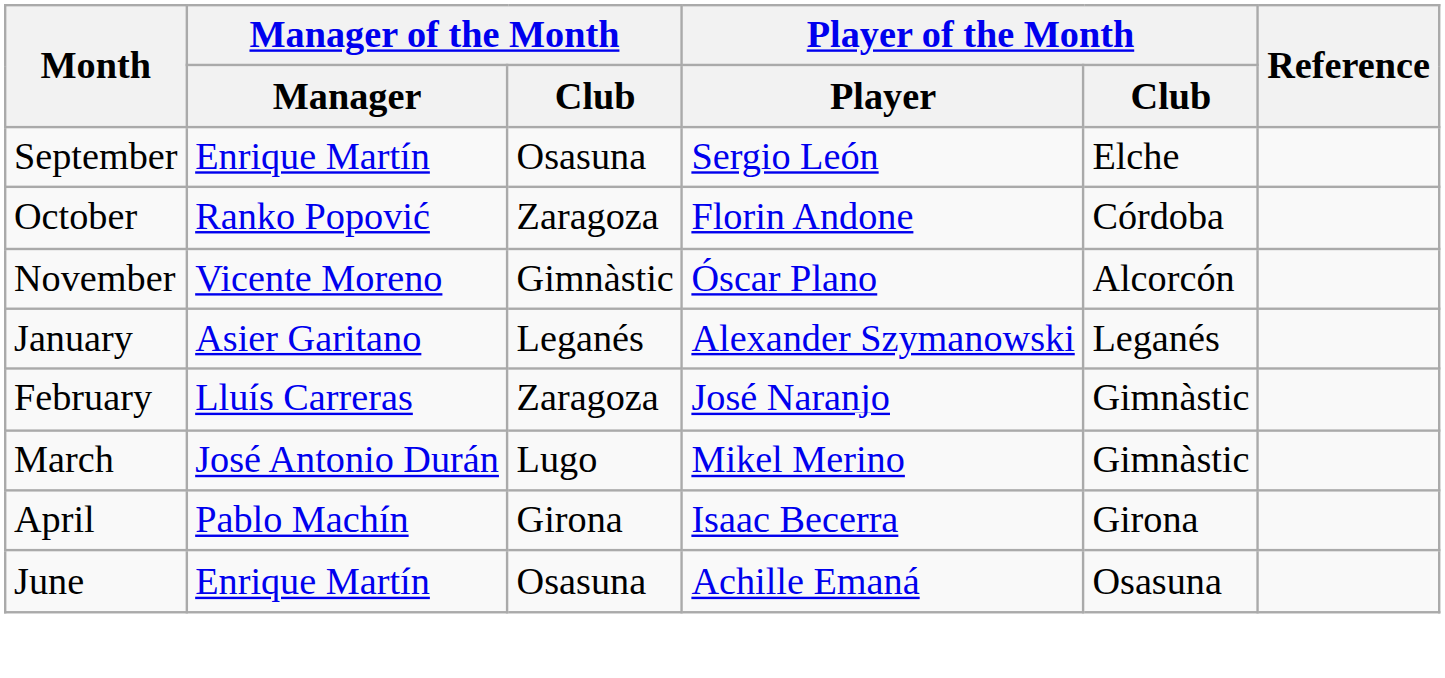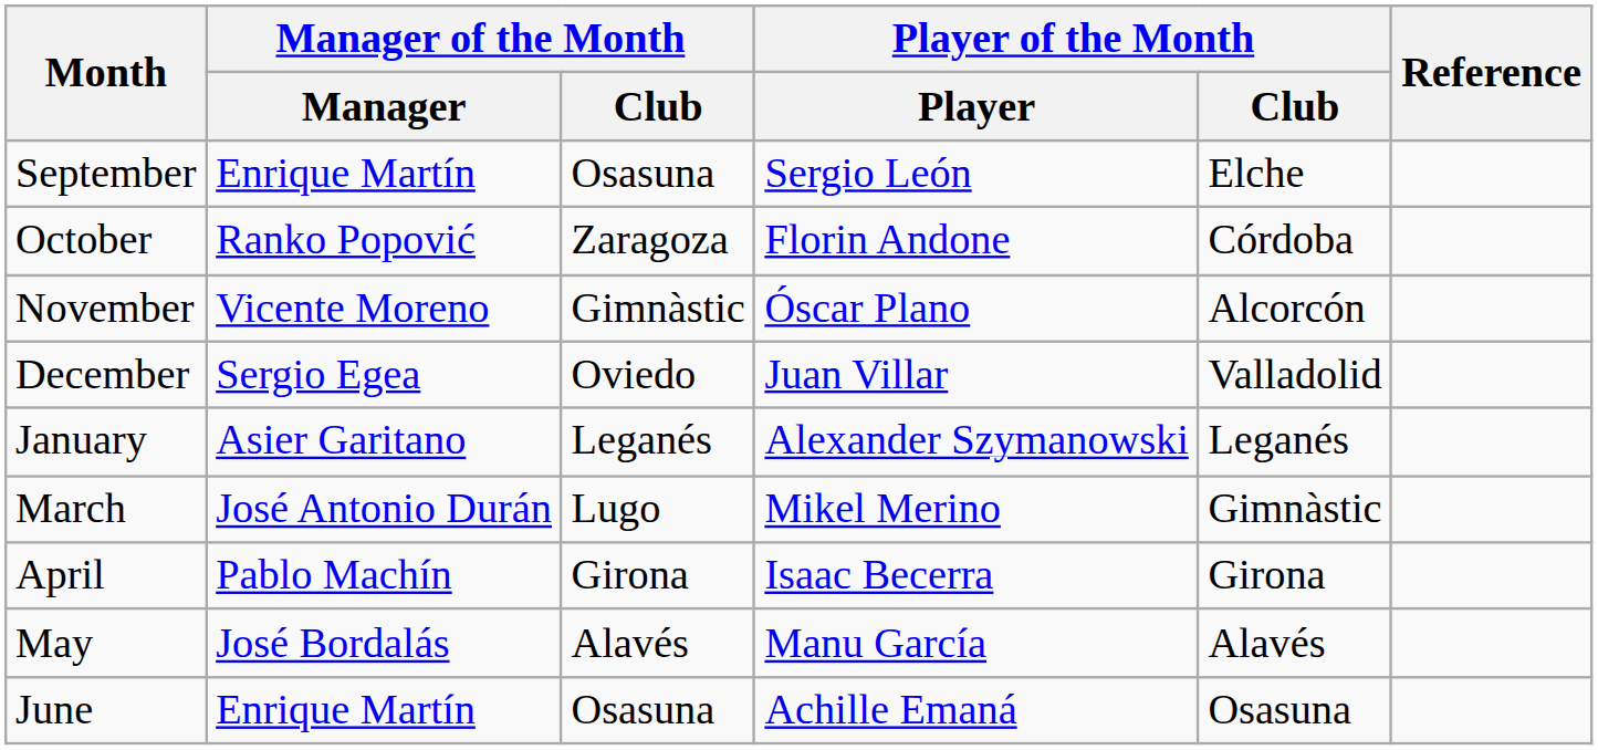 <table class="wikitable">
 <tr>
 <th rowspan="2">Month</th>
 <th colspan="2"><a href='#'>Manager of the Month</a></th>
 <th colspan="2"><a href='#'>Player of the Month</a></th>
 <th rowspan="2">Reference</th>
 </tr>
 <tr>
 <th>Manager</th>
 <th>Club</th>
 <th>Player</th>
 <th>Club</th>
 </tr>
 <tr>
 <td>September</td>
 <td> <a href='#'>Enrique Martín</a></td>
 <td>Osasuna</td>
 <td> <a href='#'>Sergio León</a></td>
 <td>Elche</td>
 <td align=center></td>
 </tr>
 <tr>
 <td>October</td>
 <td> <a href='#'>Ranko Popović</a></td>
 <td>Zaragoza</td>
 <td> <a href='#'>Florin Andone</a></td>
 <td>Córdoba</td>
 <td align=center></td>
 </tr>
 <tr>
 <td>November</td>
 <td> <a href='#'>Vicente Moreno</a></td>
 <td>Gimnàstic</td>
 <td> <a href='#'>Óscar Plano</a></td>
 <td>Alcorcón</td>
 <td align=center></td>
 </tr>
 <tr>
+<td>December</td>
+<td> <a href='#'>Sergio Egea</a></td>
+<td>Oviedo</td>
+<td> <a href='#'>Juan Villar</a></td>
+<td>Valladolid</td>
+<td align=center></td>
+</tr>
+<tr>
 <td>January</td>
 <td> <a href='#'>Asier Garitano</a></td>
 <td>Leganés</td>
 <td> <a href='#'>Alexander Szymanowski</a></td>
 <td>Leganés</td>
-<td align=center></td>
-</tr>
-<tr>
-<td>February</td>
-<td> <a href='#'>Lluís Carreras</a></td>
-<td>Zaragoza</td>
-<td> <a href='#'>José Naranjo</a></td>
-<td>Gimnàstic</td>
 <td align=center></td>
 </tr>
 <tr>
 <td>March</td>
 <td> <a href='#'>José Antonio Durán</a></td>
 <td>Lugo</td>
 <td> <a href='#'>Mikel Merino</a></td>
 <td>Gimnàstic</td>
 <td align=center></td>
 </tr>
 <tr>
 <td>April</td>
 <td> <a href='#'>Pablo Machín</a></td>
 <td>Girona</td>
 <td> <a href='#'>Isaac Becerra</a></td>
 <td>Girona</td>
 <td align=center></td>
 </tr>
 <tr>
+<td>May</td>
+<td> <a href='#'>José Bordalás</a></td>
+<td>Alavés</td>
+<td> <a href='#'>Manu García</a></td>
+<td>Alavés</td>
+<td align=center></td>
+</tr>
+<tr>
 <td>June</td>
 <td> <a href='#'>Enrique Martín</a></td>
 <td>Osasuna</td>
 <td> <a href='#'>Achille Emaná</a></td>
 <td>Osasuna</td>
 <td align=center></td>
 </tr>
 </table>
